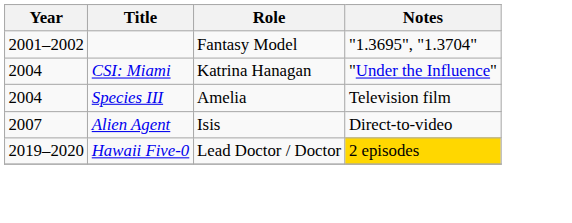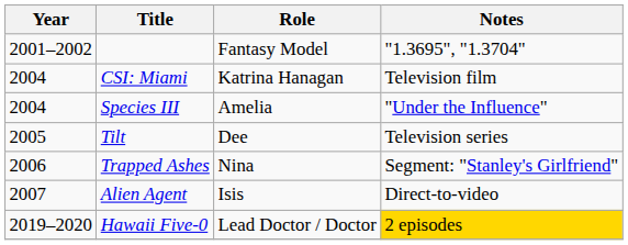 <table class="wikitable sortable">
 <tr>
 <th>Year</th>
 <th>Title</th>
 <th>Role</th>
 <th class="unsortable">Notes</th>
 </tr>
 <tr>
 <td>2001–2002</td>
 <td><em></em></td>
 <td>Fantasy Model</td>
 <td>"1.3695", "1.3704"</td>
 </tr>
 <tr>
 <td>2004</td>
 <td><em><a href='#'>CSI: Miami</a></em></td>
 <td>Katrina Hanagan</td>
-<td>"<a href='#'>Under the Influence</a>"</td>
+<td>Television film</td>
 </tr>
 <tr>
 <td>2004</td>
 <td><em><a href='#'>Species III</a></em></td>
 <td>Amelia</td>
-<td>Television film</td>
+<td>"<a href='#'>Under the Influence</a>"</td>
+</tr>
+<tr>
+<td>2005</td>
+<td><em><a href='#'>Tilt</a></em></td>
+<td>Dee</td>
+<td>Television series</td>
+</tr>
+<tr>
+<td>2006</td>
+<td><em><a href='#'>Trapped Ashes</a></em></td>
+<td>Nina</td>
+<td>Segment: "<a href='#'>Stanley's Girlfriend</a>"</td>
 </tr>
 <tr>
 <td>2007</td>
 <td><em><a href='#'>Alien Agent</a></em></td>
 <td>Isis</td>
 <td>Direct-to-video</td>
 </tr>
 <tr>
 <td>2019–2020</td>
 <td><em><a href='#'>Hawaii Five-0</a></em></td>
 <td>Lead Doctor / Doctor</td>
 <td style="background: gold;">2 episodes</td>
 </tr>
 <tr>
 </tr>
 </table>
